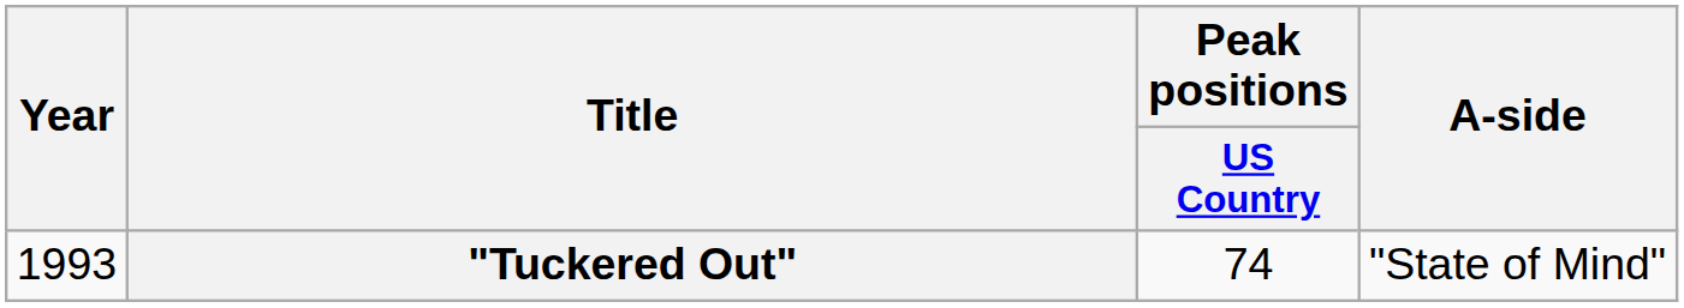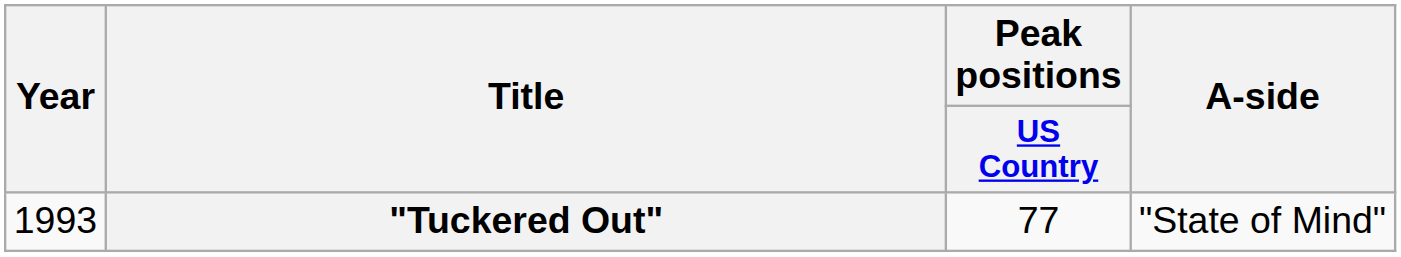 <table class="wikitable plainrowheaders" style="text-align:center;">
 <tr>
 <th rowspan="2">Year</th>
 <th rowspan="2" style="width:22em;">Title</th>
 <th>Peak positions</th>
 <th rowspan="2">A-side</th>
 </tr>
 <tr style="font-size:smaller;">
 <th style="width:45px;"><a href='#'>US Country</a><br></th>
 </tr>
 <tr>
 <td>1993</td>
 <th scope="row">"Tuckered Out"</th>
-<td>74</td>
+<td>77</td>
 <td>"State of Mind"</td>
 </tr>
 </table>
